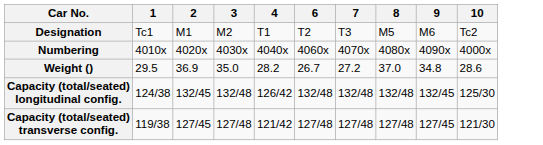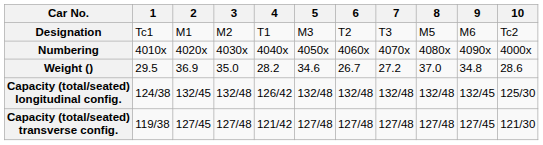 <table class="wikitable">
 <tr>
 <th>Car No.</th>
 <th>1</th>
 <th>2</th>
 <th>3</th>
 <th>4</th>
+<th>5</th>
 <th>6</th>
 <th>7</th>
 <th>8</th>
 <th>9</th>
 <th>10</th>
 </tr>
 <tr>
 <th>Designation</th>
 <td>Tc1</td>
 <td>M1</td>
 <td>M2</td>
 <td>T1</td>
+<td>M3</td>
 <td>T2</td>
 <td>T3</td>
 <td>M5</td>
 <td>M6</td>
 <td>Tc2</td>
 </tr>
 <tr>
 <th>Numbering</th>
 <td>4010x</td>
 <td>4020x</td>
 <td>4030x</td>
 <td>4040x</td>
+<td>4050x</td>
 <td>4060x</td>
 <td>4070x</td>
 <td>4080x</td>
 <td>4090x</td>
 <td>4000x</td>
 </tr>
 <tr>
 <th>Weight ()</th>
 <td>29.5</td>
 <td>36.9</td>
 <td>35.0</td>
 <td>28.2</td>
+<td>34.6</td>
 <td>26.7</td>
 <td>27.2</td>
 <td>37.0</td>
 <td>34.8</td>
 <td>28.6</td>
 </tr>
 <tr>
 <th>Capacity (total/seated) <br>longitudinal config.</th>
 <td>124/38</td>
 <td>132/45</td>
 <td>132/48</td>
 <td>126/42</td>
 <td>132/48</td>
 <td>132/48</td>
 <td>132/48</td>
+<td>132/48</td>
 <td>132/45</td>
 <td>125/30</td>
 </tr>
 <tr>
 <th>Capacity (total/seated) <br>transverse config.</th>
 <td>119/38</td>
 <td>127/45</td>
 <td>127/48</td>
 <td>121/42</td>
 <td>127/48</td>
 <td>127/48</td>
 <td>127/48</td>
+<td>127/48</td>
 <td>127/45</td>
 <td>121/30</td>
 </tr>
 </table>
